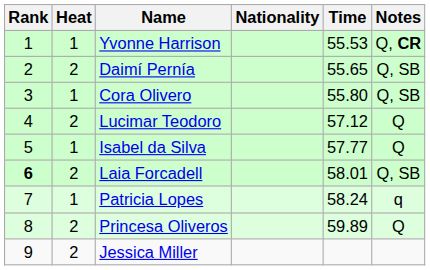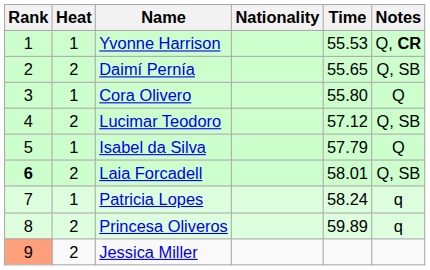 <table class="wikitable sortable" style="text-align:center;font-size:95%">
 <tr>
 <th>Rank</th>
 <th>Heat</th>
 <th>Name</th>
 <th>Nationality</th>
 <th>Time</th>
 <th>Notes</th>
 </tr>
 <tr bgcolor=ccffcc>
 <td>1</td>
 <td>1</td>
 <td align=left><a href='#'>Yvonne Harrison</a></td>
 <td align=left></td>
 <td>55.53</td>
 <td>Q, <strong>CR</strong></td>
 </tr>
 <tr bgcolor=ccffcc>
 <td>2</td>
 <td>2</td>
 <td align=left><a href='#'>Daimí Pernía</a></td>
 <td align=left></td>
 <td>55.65</td>
 <td>Q, SB</td>
 </tr>
 <tr bgcolor=ccffcc>
 <td>3</td>
 <td>1</td>
 <td align=left><a href='#'>Cora Olivero</a></td>
 <td align=left></td>
 <td>55.80</td>
-<td>Q, SB</td>
+<td>Q</td>
 </tr>
 <tr bgcolor=ccffcc>
 <td>4</td>
 <td>2</td>
 <td align=left><a href='#'>Lucimar Teodoro</a></td>
 <td align=left></td>
 <td>57.12</td>
-<td>Q</td>
+<td>Q, SB</td>
 </tr>
 <tr bgcolor=ccffcc>
 <td>5</td>
 <td>1</td>
 <td align=left><a href='#'>Isabel da Silva</a></td>
 <td align=left></td>
-<td>57.77</td>
+<td>57.79</td>
 <td>Q</td>
 </tr>
 <tr bgcolor=ccffcc>
 <td><strong>6</strong></td>
 <td>2</td>
 <td align=left><a href='#'>Laia Forcadell</a></td>
 <td align=left></td>
 <td>58.01</td>
 <td>Q, SB</td>
 </tr>
 <tr bgcolor=ddffdd>
 <td>7</td>
 <td>1</td>
 <td align=left><a href='#'>Patricia Lopes</a></td>
 <td align=left></td>
 <td>58.24</td>
 <td>q</td>
 </tr>
 <tr bgcolor=ddffdd>
 <td>8</td>
 <td>2</td>
 <td align=left><a href='#'>Princesa Oliveros</a></td>
 <td align=left></td>
 <td>59.89</td>
-<td>Q</td>
+<td>q</td>
 </tr>
 <tr>
-<td>9</td>
+<td style="background: lightsalmon;">9</td>
 <td>2</td>
 <td align=left><a href='#'>Jessica Miller</a></td>
 <td align=left></td>
 <td></td>
 <td></td>
 </tr>
 </table>
